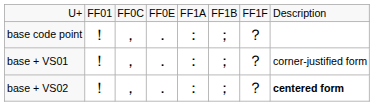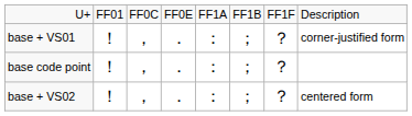 <table class="wikitable nounderlines" style="border-collapse:collapse;background:#FFFFFF;font-size:large;text-align:center">
 <tr style="background:#F8F8F8;font-size:small">
 <td style="text-align:right">U+</td>
 <td>FF01</td>
 <td>FF0C</td>
 <td>FF0E</td>
 <td>FF1A</td>
 <td>FF1B</td>
 <td>FF1F</td>
 <td style="background:#F8F8F8;font-size:small;text-align:left">Description</td>
 </tr>
 <tr>
+<td style="background:#F8F8F8;font-size:small;text-align:left">base + VS01</td>
+<td>！&#xfe00;</td>
+<td>，&#xfe00;</td>
+<td>．&#xfe00;</td>
+<td>：&#xfe00;</td>
+<td>；&#xfe00;</td>
+<td>？&#xfe00;</td>
+<td style="font-size:small;text-align:left">corner-justified form</td>
+</tr>
+<tr>
 <td style="background:#F8F8F8;font-size:small;text-align:left">base code point</td>
 <td>！</td>
 <td>，</td>
 <td>．</td>
 <td>：</td>
 <td>；</td>
 <td>？</td>
 <td style="font-size:small;text-align:left"></td>
 </tr>
 <tr>
-<td style="background:#F8F8F8;font-size:small;text-align:left">base + VS01</td>
-<td>！&#xfe00;</td>
-<td>，&#xfe00;</td>
-<td>．&#xfe00;</td>
-<td>：&#xfe00;</td>
-<td>；&#xfe00;</td>
-<td>？&#xfe00;</td>
-<td style="font-size:small;text-align:left">corner-justified form</td>
-</tr>
-<tr>
 <td style="background:#F8F8F8;font-size:small;text-align:left">base + VS02</td>
 <td>！&#xfe01;</td>
 <td>，&#xfe01;</td>
 <td>．&#xfe01;</td>
 <td>：&#xfe01;</td>
 <td>；&#xfe01;</td>
 <td>？&#xfe01;</td>
-<td style="font-size:small;text-align:left"><strong>centered form</strong></td>
+<td style="font-size:small;text-align:left">centered form</td>
 </tr>
 </table>
